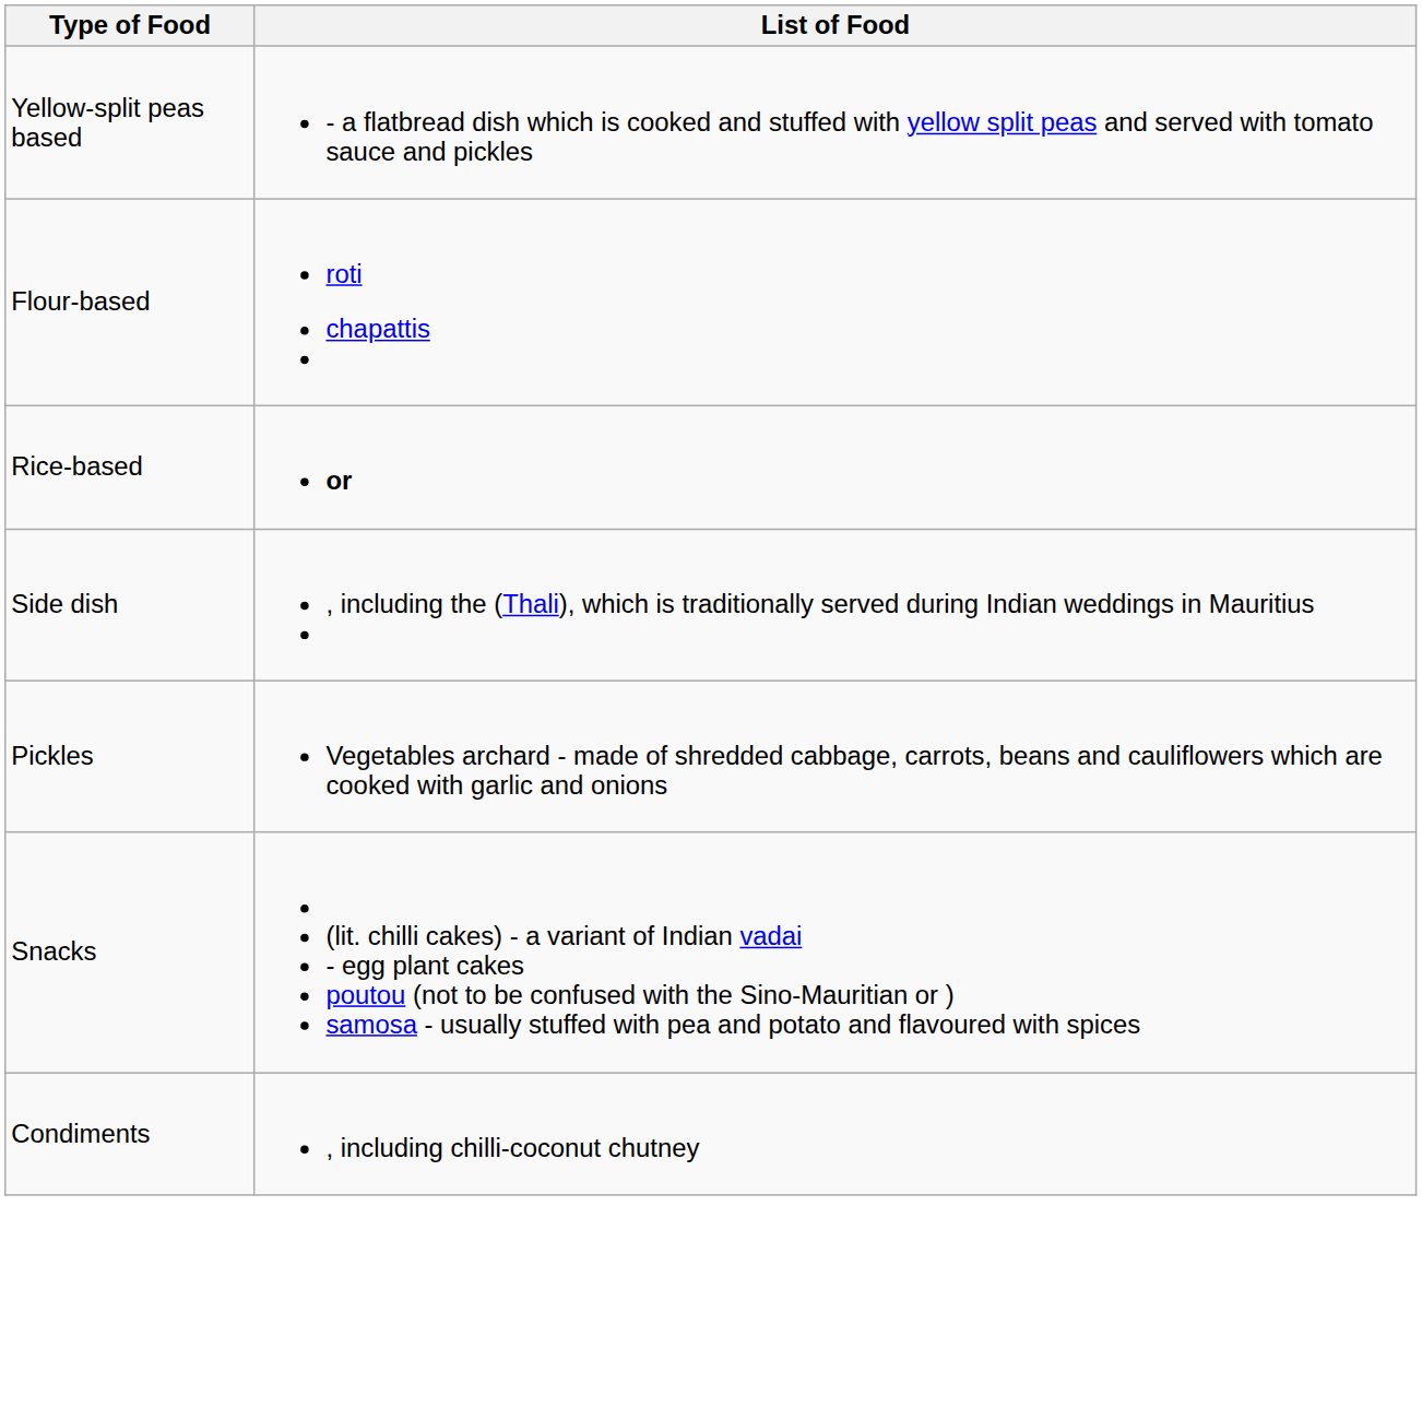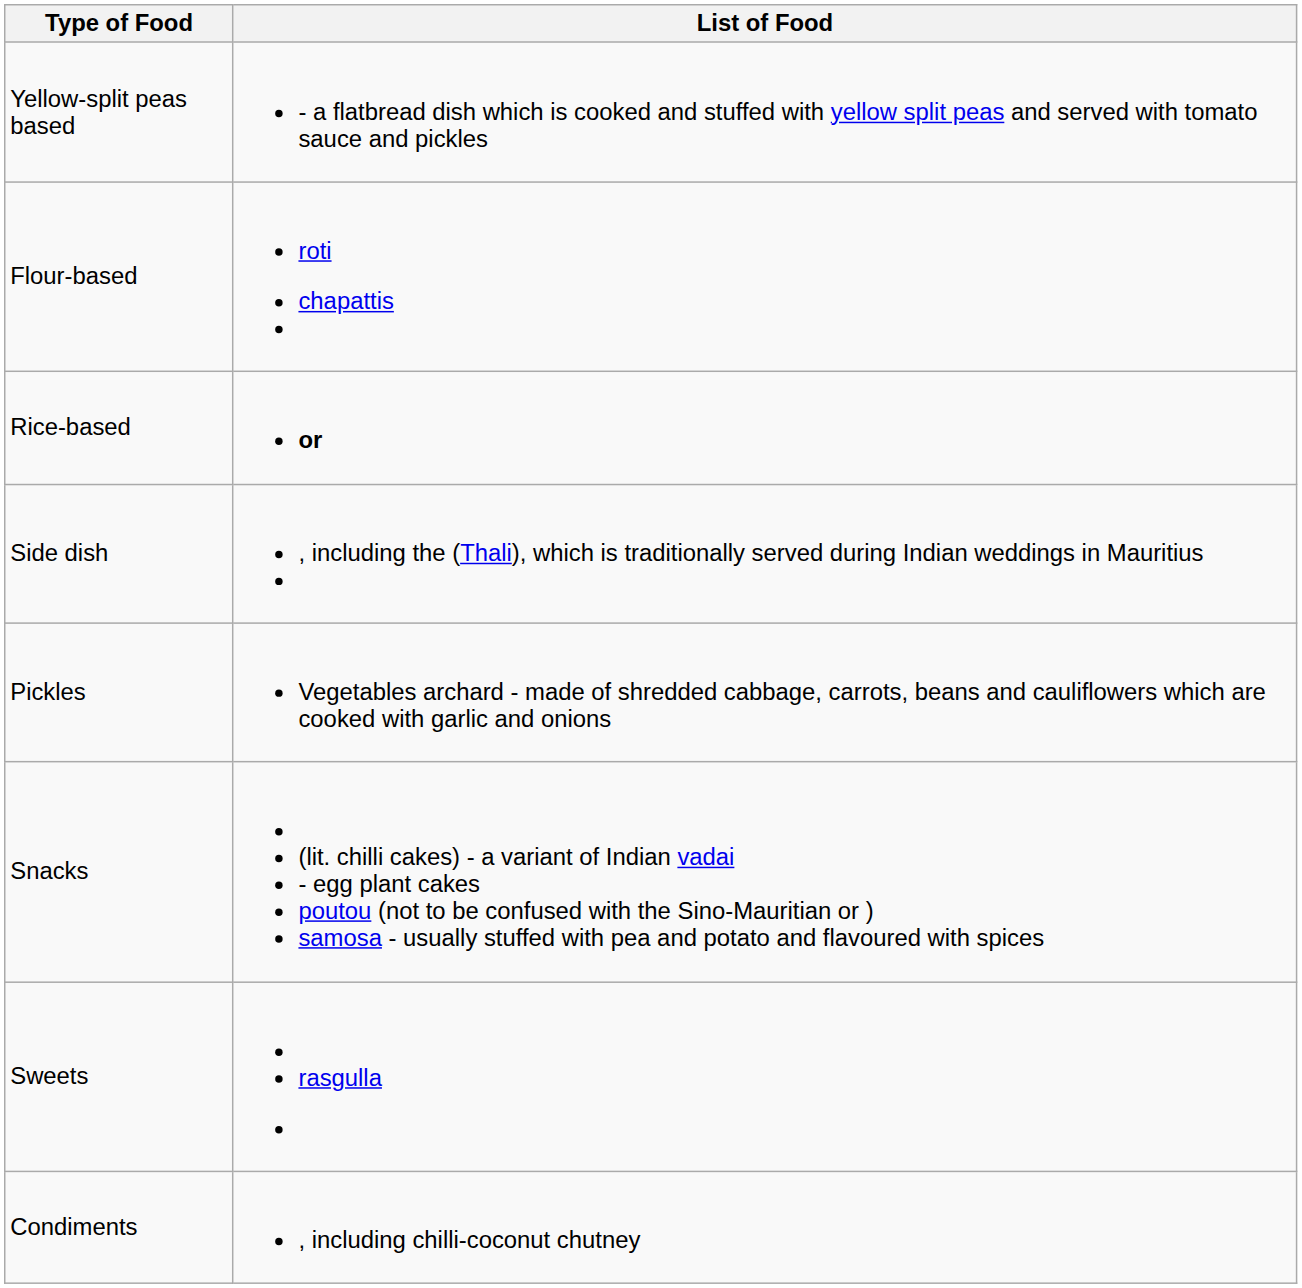 <table class="wikitable">
 <tr>
 <th>Type of Food</th>
 <th>List of Food</th>
 </tr>
 <tr>
 <td>Yellow-split peas based</td>
 <td><br><ul><li> - a flatbread dish which is cooked and stuffed with <a href='#'>yellow split peas</a> and served with tomato sauce and pickles</li></ul></td>
 </tr>
 <tr>
 <td>Flour-based</td>
 <td><br><ul><li><a href='#'>roti</a></li></ul><ul><li><a href='#'>chapattis</a></li><li></li></ul></td>
 </tr>
 <tr>
 <td>Rice-based</td>
 <td><strong><br><ul><li> or </li></ul></strong></td>
 </tr>
 <tr>
 <td>Side dish</td>
 <td><br><ul><li>, including the  (<a href='#'>Thali</a>), which is traditionally served during Indian weddings in Mauritius</li><li></li></ul></td>
 </tr>
 <tr>
 <td>Pickles</td>
 <td><br><ul><li>Vegetables archard - made of shredded cabbage, carrots, beans and cauliflowers which are cooked with garlic and onions</li></ul></td>
 </tr>
 <tr>
 <td>Snacks</td>
 <td><br><ul><li></li><li> (lit. chilli cakes) - a variant of Indian <a href='#'>vadai</a></li><li> - egg plant cakes</li><li><a href='#'>poutou</a> (not to be confused with the Sino-Mauritian  or )</li><li><a href='#'>samosa</a> - usually stuffed with pea and potato and flavoured with spices</li></ul></td>
 </tr>
 <tr>
+<td>Sweets</td>
+<td><br><ul><li></li><li><a href='#'>rasgulla</a></li></ul><ul><li></li></ul></td>
+</tr>
+<tr>
 <td>Condiments</td>
 <td><br><ul><li>, including chilli-coconut chutney</li></ul></td>
 </tr>
 </table>
